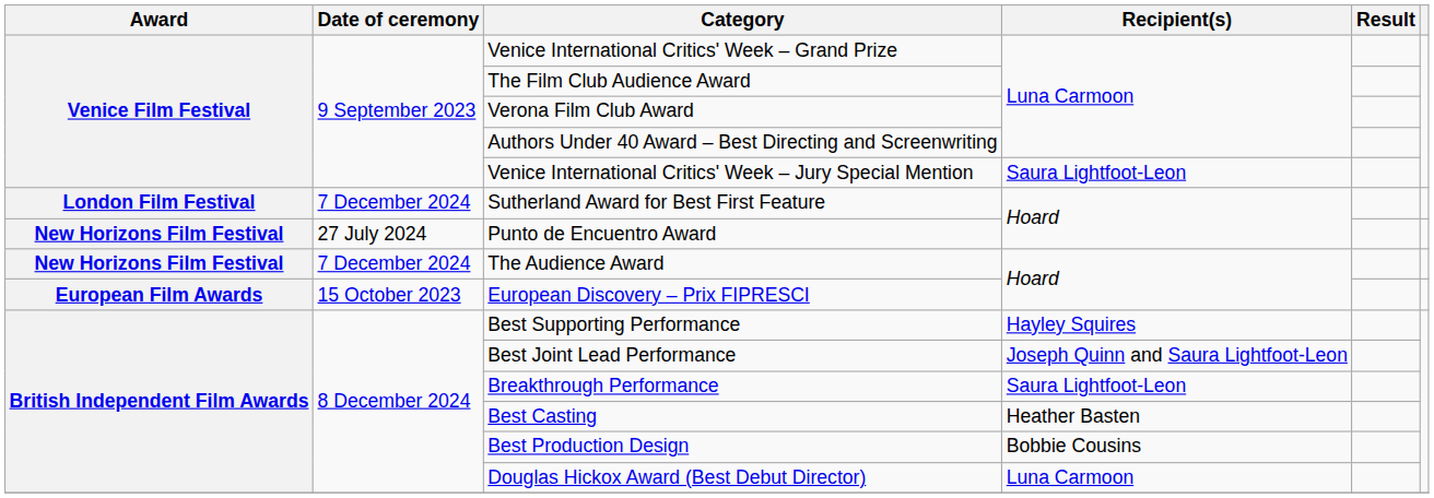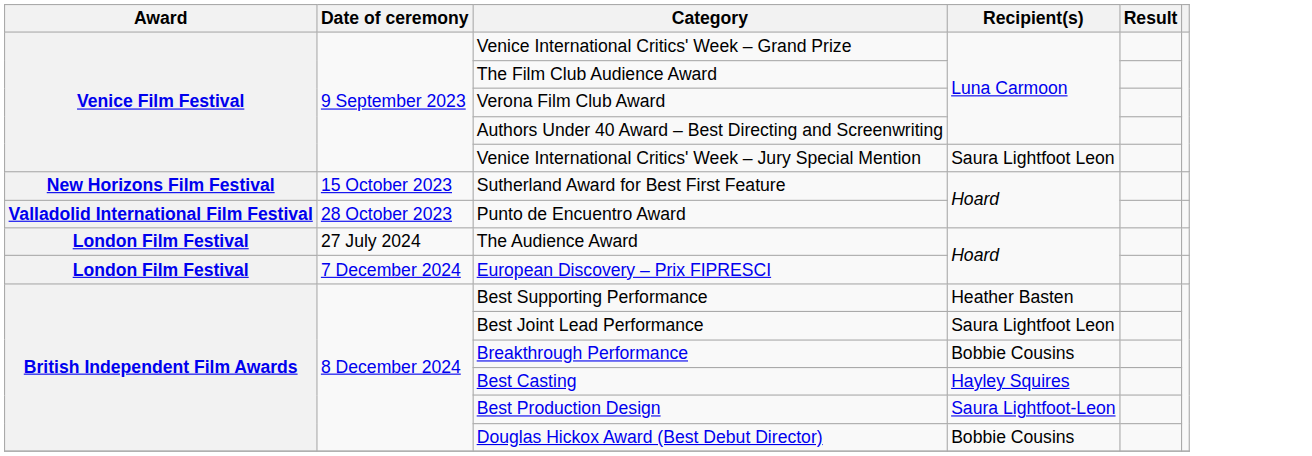 <table class="wikitable sortable plainrowheaders">
 <tr>
 <th scope="col">Award</th>
 <th scope="col">Date of ceremony</th>
 <th scope="col">Category</th>
 <th scope="col">Recipient(s)</th>
 <th scope="col">Result</th>
 <th scope="col" class="unsortable"></th>
 </tr>
 <tr>
 <th scope="row" rowspan="5"><a href='#'>Venice Film Festival</a></th>
 <td rowspan="5"><a href='#'>9 September 2023</a></td>
 <td>Venice International Critics' Week – Grand Prize</td>
 <td rowspan="4"><a href='#'>Luna Carmoon</a></td>
 <td></td>
 <td style="text-align:center;" rowspan="5"></td>
 </tr>
 <tr>
 <td>The Film Club Audience Award</td>
 <td></td>
 </tr>
 <tr>
 <td>Verona Film Club Award</td>
 <td></td>
 </tr>
 <tr>
 <td>Authors Under 40 Award – Best Directing and Screenwriting</td>
 <td></td>
 </tr>
 <tr>
 <td>Venice International Critics' Week – Jury Special Mention</td>
-<td><a href='#'>Saura Lightfoot-Leon</a></td>
+<td>Saura Lightfoot Leon</td>
 <td></td>
 </tr>
 <tr>
-<th scope="row"><a href='#'>London Film Festival</a></th>
-<td><a href='#'>7 December 2024</a></td>
+<th scope="row"><a href='#'>New Horizons Film Festival</a></th>
+<td><a href='#'>15 October 2023</a></td>
 <td>Sutherland Award for Best First Feature</td>
 <td rowspan="2"><em>Hoard</em></td>
 <td></td>
 <td align="center"></td>
 </tr>
 <tr>
-<th scope="row"><a href='#'>New Horizons Film Festival</a></th>
-<td>27 July 2024</td>
+<th scope="row"><a href='#'>Valladolid International Film Festival</a></th>
+<td><a href='#'>28 October 2023</a></td>
 <td>Punto de Encuentro Award</td>
 <td></td>
 <td align="center"></td>
 </tr>
 <tr>
-<th scope="row"><a href='#'>New Horizons Film Festival</a></th>
-<td><a href='#'>7 December 2024</a></td>
+<th scope="row"><a href='#'>London Film Festival</a></th>
+<td>27 July 2024</td>
 <td>The Audience Award</td>
 <td rowspan="2"><em>Hoard</em></td>
 <td></td>
 <td></td>
 </tr>
 <tr>
-<th scope="row"><a href='#'>European Film Awards</a></th>
-<td><a href='#'>15 October 2023</a></td>
+<th scope="row"><a href='#'>London Film Festival</a></th>
+<td><a href='#'>7 December 2024</a></td>
 <td><a href='#'>European Discovery – Prix FIPRESCI</a></td>
 <td></td>
 <td style="text-align:center"></td>
 </tr>
 <tr>
 <th scope="row" rowspan="6"><a href='#'>British Independent Film Awards</a></th>
 <td rowspan="6"><a href='#'>8 December 2024</a></td>
 <td>Best Supporting Performance</td>
-<td><a href='#'>Hayley Squires</a></td>
+<td>Heather Basten</td>
 <td></td>
 <td align="center" rowspan="6"></td>
 </tr>
 <tr>
 <td>Best Joint Lead Performance</td>
-<td><a href='#'>Joseph Quinn</a> and <a href='#'>Saura Lightfoot-Leon</a></td>
+<td>Saura Lightfoot Leon</td>
 <td></td>
 </tr>
 <tr>
 <td><a href='#'>Breakthrough Performance</a></td>
+<td>Bobbie Cousins</td>
+<td></td>
+</tr>
+<tr>
+<td><a href='#'>Best Casting</a></td>
+<td><a href='#'>Hayley Squires</a></td>
+<td></td>
+</tr>
+<tr>
+<td><a href='#'>Best Production Design</a></td>
 <td><a href='#'>Saura Lightfoot-Leon</a></td>
 <td></td>
 </tr>
 <tr>
-<td><a href='#'>Best Casting</a></td>
-<td>Heather Basten</td>
-<td></td>
-</tr>
-<tr>
-<td><a href='#'>Best Production Design</a></td>
+<td><a href='#'>Douglas Hickox Award (Best Debut Director)</a></td>
 <td>Bobbie Cousins</td>
-<td></td>
-</tr>
-<tr>
-<td><a href='#'>Douglas Hickox Award (Best Debut Director)</a></td>
-<td><a href='#'>Luna Carmoon</a></td>
 <td></td>
 </tr>
 <tr>
 </tr>
 </table>
